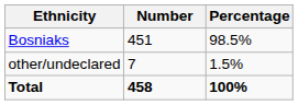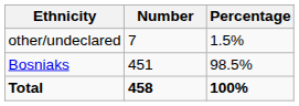 <table class="wikitable">
 <tr>
 <th width="100px">Ethnicity</th>
 <th width="80px">Number</th>
 <th width="80px">Percentage</th>
 </tr>
 <tr>
+<td>other/undeclared</td>
+<td>7</td>
+<td>1.5%</td>
+</tr>
+<tr>
 <td><a href='#'>Bosniaks</a></td>
 <td>451</td>
 <td>98.5%</td>
-</tr>
-<tr>
-<td>other/undeclared</td>
-<td>7</td>
-<td>1.5%</td>
 </tr>
 <tr>
 <td><strong>Total</strong></td>
 <td><strong>458</strong></td>
 <td><strong>100%</strong></td>
 </tr>
 </table>
